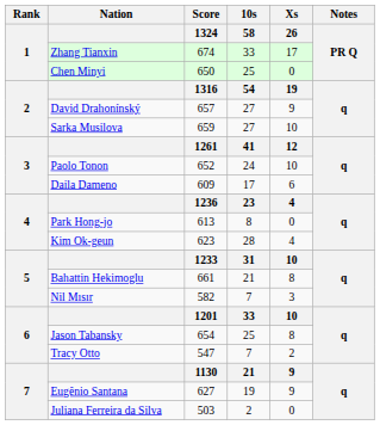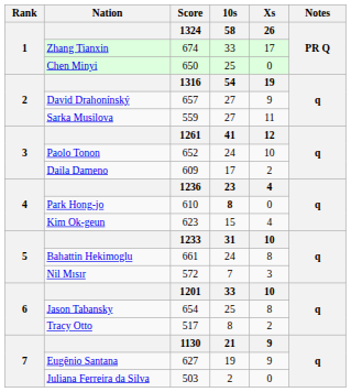 <table class="wikitable" style="font-size:95%;background-color=#eeffee">
 <tr>
 <th width="50">Rank</th>
 <th width="175">Nation</th>
 <th width="50">Score</th>
 <th width="50">10s</th>
 <th width="50">Xs</th>
 <th width="75">Notes</th>
 </tr>
 <tr align=center>
 <th rowspan="3">1</th>
 <th></th>
 <th>1324</th>
 <th>58</th>
 <th>26</th>
 <th rowspan="3">PR Q</th>
 </tr>
 <tr bgcolor=ddffdd align=center>
 <td align="left"><a href='#'>Zhang Tianxin</a></td>
 <td>674</td>
 <td>33</td>
 <td>17</td>
 </tr>
 <tr bgcolor=ddffdd align=center>
 <td align="left"><a href='#'>Chen Minyi</a></td>
 <td>650</td>
 <td>25</td>
 <td>0</td>
 </tr>
 <tr>
 <th rowspan="3">2</th>
 <th></th>
 <th>1316</th>
 <th>54</th>
 <th>19</th>
 <th rowspan="3">q</th>
 </tr>
 <tr align=center>
 <td align="left"><a href='#'>David Drahonínský</a></td>
 <td>657</td>
 <td>27</td>
 <td>9</td>
 </tr>
 <tr align=center>
 <td align="left"><a href='#'>Sarka Musilova</a></td>
-<td>659</td>
+<td>559</td>
 <td>27</td>
-<td>10</td>
+<td>11</td>
 </tr>
 <tr>
 <th rowspan="3">3</th>
 <th></th>
 <th>1261</th>
 <th>41</th>
 <th>12</th>
 <th rowspan="3">q</th>
 </tr>
 <tr align=center>
 <td align="left"><a href='#'>Paolo Tonon</a></td>
 <td>652</td>
 <td>24</td>
 <td>10</td>
 </tr>
 <tr align=center>
 <td align="left"><a href='#'>Daila Dameno</a></td>
 <td>609</td>
 <td>17</td>
-<td>6</td>
+<td>2</td>
 </tr>
 <tr>
 <th rowspan="3">4</th>
 <th></th>
 <th>1236</th>
 <th>23</th>
 <th>4</th>
 <th rowspan="3">q</th>
 </tr>
 <tr align=center>
 <td align="left"><a href='#'>Park Hong-jo</a></td>
-<td>613</td>
-<td>8</td>
+<td>610</td>
+<td><strong>8</strong></td>
 <td>0</td>
 </tr>
 <tr align=center>
 <td align="left"><a href='#'>Kim Ok-geun</a></td>
 <td>623</td>
-<td>28</td>
+<td>15</td>
 <td>4</td>
 </tr>
 <tr>
 <th rowspan="3">5</th>
 <th></th>
 <th>1233</th>
 <th>31</th>
 <th>10</th>
 <th rowspan="3">q</th>
 </tr>
 <tr align=center>
 <td align="left"><a href='#'>Bahattin Hekimoglu</a></td>
 <td>661</td>
-<td>21</td>
+<td>24</td>
 <td>8</td>
 </tr>
 <tr align=center>
 <td align="left"><a href='#'>Nil Mısır</a></td>
-<td>582</td>
+<td>572</td>
 <td>7</td>
 <td>3</td>
 </tr>
 <tr>
 <th rowspan="3">6</th>
 <th></th>
 <th>1201</th>
 <th>33</th>
 <th>10</th>
 <th rowspan="3">q</th>
 </tr>
 <tr align=center>
 <td align="left"><a href='#'>Jason Tabansky</a></td>
 <td>654</td>
 <td>25</td>
 <td>8</td>
 </tr>
 <tr align=center>
 <td align="left"><a href='#'>Tracy Otto</a></td>
-<td>547</td>
-<td>7</td>
+<td>517</td>
+<td>8</td>
 <td>2</td>
 </tr>
 <tr align=center>
 <th rowspan="3">7</th>
 <th></th>
 <th>1130</th>
 <th>21</th>
 <th>9</th>
 <th rowspan="3">q</th>
 </tr>
 <tr align=center>
 <td align="left"><a href='#'>Eugênio Santana</a></td>
 <td>627</td>
 <td>19</td>
 <td>9</td>
 </tr>
 <tr align=center>
 <td align="left"><a href='#'>Juliana Ferreira da Silva</a></td>
 <td>503</td>
 <td>2</td>
 <td>0</td>
 </tr>
 </table>
